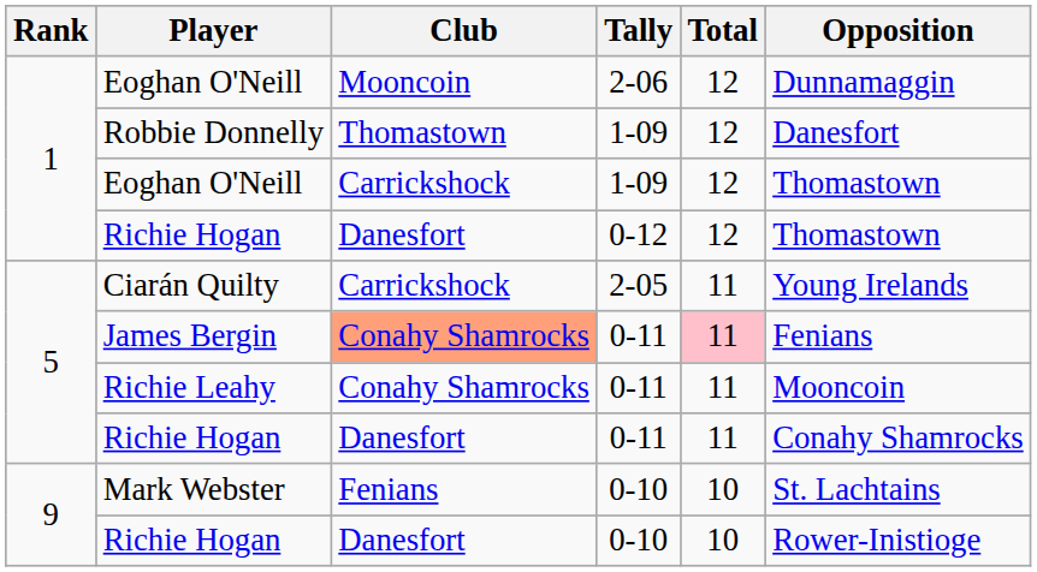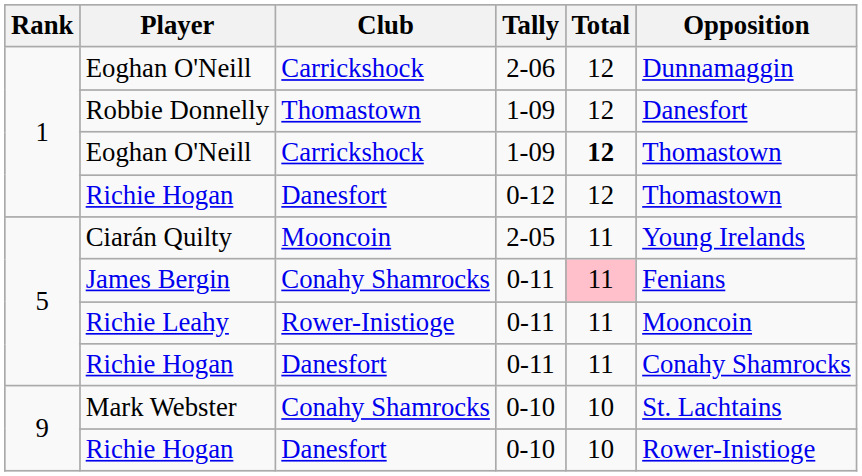 <table class="wikitable">
 <tr>
 <th>Rank</th>
 <th>Player</th>
 <th>Club</th>
 <th>Tally</th>
 <th>Total</th>
 <th>Opposition</th>
 </tr>
 <tr>
 <td rowspan="4" style="text-align:center;">1</td>
 <td>Eoghan O'Neill</td>
-<td><a href='#'>Mooncoin</a></td>
+<td><a href='#'>Carrickshock</a></td>
 <td align=center>2-06</td>
 <td align=center>12</td>
 <td><a href='#'>Dunnamaggin</a></td>
 </tr>
 <tr>
 <td>Robbie Donnelly</td>
 <td><a href='#'>Thomastown</a></td>
 <td align=center>1-09</td>
 <td align=center>12</td>
 <td><a href='#'>Danesfort</a></td>
 </tr>
 <tr>
 <td>Eoghan O'Neill</td>
 <td><a href='#'>Carrickshock</a></td>
 <td align=center>1-09</td>
-<td align=center>12</td>
+<td align=center><strong>12</strong></td>
 <td><a href='#'>Thomastown</a></td>
 </tr>
 <tr>
 <td><a href='#'>Richie Hogan</a></td>
 <td><a href='#'>Danesfort</a></td>
 <td align=center>0-12</td>
 <td align=center>12</td>
 <td><a href='#'>Thomastown</a></td>
 </tr>
 <tr>
 <td rowspan="4" style="text-align:center;">5</td>
 <td>Ciarán Quilty</td>
-<td><a href='#'>Carrickshock</a></td>
+<td><a href='#'>Mooncoin</a></td>
 <td align=center>2-05</td>
 <td align=center>11</td>
 <td><a href='#'>Young Irelands</a></td>
 </tr>
 <tr>
 <td><a href='#'>James Bergin</a></td>
-<td style="background: lightsalmon;"><a href='#'>Conahy Shamrocks</a></td>
+<td><a href='#'>Conahy Shamrocks</a></td>
 <td align=center>0-11</td>
 <td align=center style="background: pink;">11</td>
 <td><a href='#'>Fenians</a></td>
 </tr>
 <tr>
 <td><a href='#'>Richie Leahy</a></td>
-<td><a href='#'>Conahy Shamrocks</a></td>
+<td><a href='#'>Rower-Inistioge</a></td>
 <td align=center>0-11</td>
 <td align=center>11</td>
 <td><a href='#'>Mooncoin</a></td>
 </tr>
 <tr>
 <td><a href='#'>Richie Hogan</a></td>
 <td><a href='#'>Danesfort</a></td>
 <td align=center>0-11</td>
 <td align=center>11</td>
 <td><a href='#'>Conahy Shamrocks</a></td>
 </tr>
 <tr>
 <td rowspan="2" style="text-align:center;">9</td>
 <td>Mark Webster</td>
-<td><a href='#'>Fenians</a></td>
+<td><a href='#'>Conahy Shamrocks</a></td>
 <td align=center>0-10</td>
 <td align=center>10</td>
 <td><a href='#'>St. Lachtains</a></td>
 </tr>
 <tr>
 <td><a href='#'>Richie Hogan</a></td>
 <td><a href='#'>Danesfort</a></td>
 <td align=center>0-10</td>
 <td align=center>10</td>
 <td><a href='#'>Rower-Inistioge</a></td>
 </tr>
 </table>
